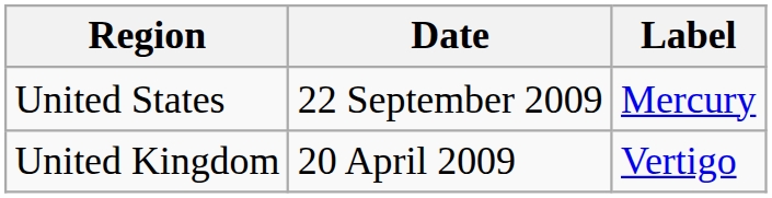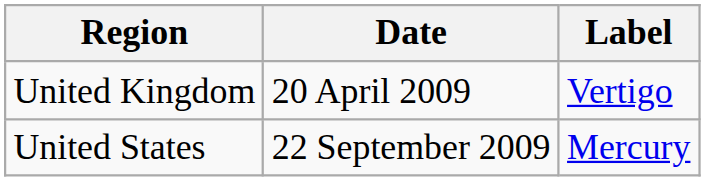 <table class="wikitable">
 <tr>
 <th>Region</th>
 <th>Date</th>
 <th>Label</th>
 </tr>
 <tr>
+<td>United Kingdom</td>
+<td>20 April 2009</td>
+<td><a href='#'>Vertigo</a></td>
+</tr>
+<tr>
 <td>United States</td>
 <td>22 September 2009</td>
 <td><a href='#'>Mercury</a></td>
 </tr>
-<tr>
-<td>United Kingdom</td>
-<td>20 April 2009</td>
-<td><a href='#'>Vertigo</a></td>
-</tr>
 </table>
